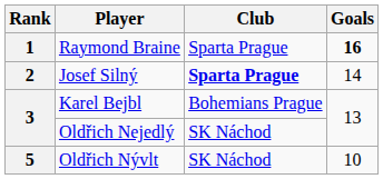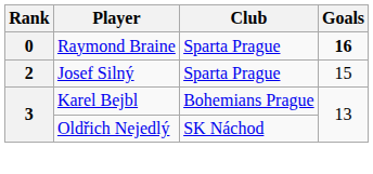 <table class="wikitable" style="text-align:center">
 <tr>
 <th>Rank</th>
 <th>Player</th>
 <th>Club</th>
 <th>Goals</th>
 </tr>
 <tr>
-<th>1</th>
+<th>0</th>
 <td align="left"> <a href='#'>Raymond Braine</a></td>
 <td align="left"><a href='#'>Sparta Prague</a></td>
 <td><strong>16</strong></td>
 </tr>
 <tr>
 <th>2</th>
 <td align="left"> <a href='#'>Josef Silný</a></td>
-<td align="left"><strong><a href='#'>Sparta Prague</a></strong></td>
-<td>14</td>
+<td align="left"><a href='#'>Sparta Prague</a></td>
+<td>15</td>
 </tr>
 <tr>
 <th rowspan="2">3</th>
 <td align="left"> <a href='#'>Karel Bejbl</a></td>
 <td align="left"><a href='#'>Bohemians Prague</a></td>
 <td rowspan="2">13</td>
 </tr>
 <tr>
 <td align="left"> <a href='#'>Oldřich Nejedlý</a></td>
 <td align="left"><a href='#'>SK Náchod</a></td>
 </tr>
-<tr>
-<th>5</th>
-<td align="left"> <a href='#'>Oldřich Nývlt</a></td>
-<td align="left"><a href='#'>SK Náchod</a></td>
-<td>10</td>
-</tr>
 </table>
